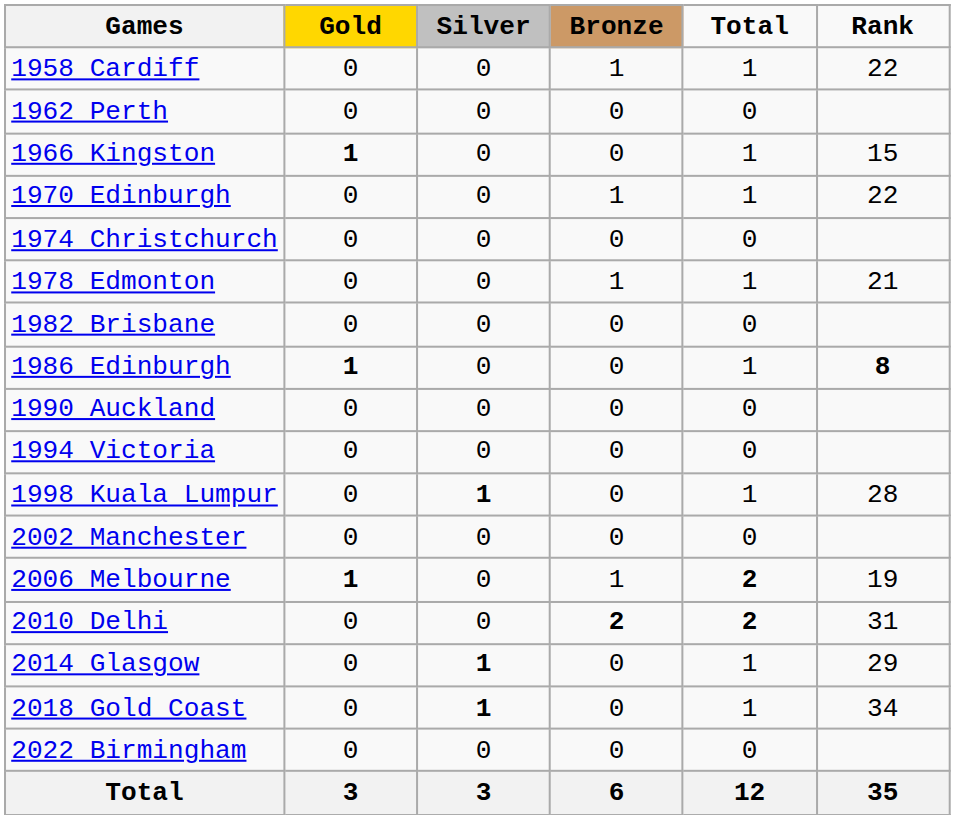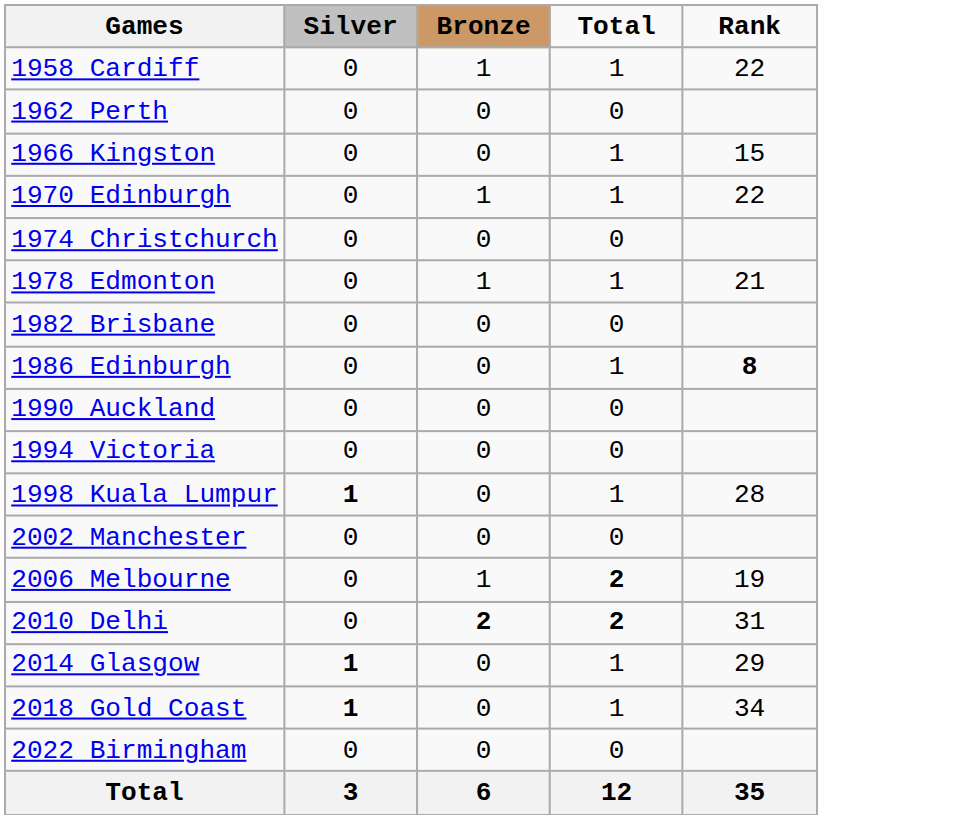 <table class="wikitable" style="text-align:center">
 <tr>
 <th>Games</th>
-<td width=60 bgcolor=gold><strong>Gold</strong></td>
 <td width=60 bgcolor=silver><strong>Silver</strong></td>
 <td width=60 bgcolor=cc9966><strong>Bronze</strong></td>
 <td width=60><strong>Total</strong></td>
 <td width=60><strong>Rank</strong></td>
 </tr>
 <tr>
 <td align=left> <a href='#'>1958 Cardiff</a></td>
-<td>0</td>
 <td>0</td>
 <td>1</td>
 <td>1</td>
 <td>22</td>
 </tr>
 <tr>
 <td align=left> <a href='#'>1962 Perth</a></td>
 <td>0</td>
 <td>0</td>
 <td>0</td>
-<td>0</td>
 <td></td>
 </tr>
 <tr>
 <td align=left> <a href='#'>1966 Kingston</a></td>
-<td><strong>1</strong></td>
 <td>0</td>
 <td>0</td>
 <td>1</td>
 <td>15</td>
 </tr>
 <tr>
 <td align=left> <a href='#'>1970 Edinburgh</a></td>
-<td>0</td>
 <td>0</td>
 <td>1</td>
 <td>1</td>
 <td>22</td>
 </tr>
 <tr>
 <td align=left> <a href='#'>1974 Christchurch</a></td>
 <td>0</td>
 <td>0</td>
 <td>0</td>
-<td>0</td>
 <td></td>
 </tr>
 <tr>
 <td align=left> <a href='#'>1978 Edmonton</a></td>
-<td>0</td>
 <td>0</td>
 <td>1</td>
 <td>1</td>
 <td>21</td>
 </tr>
 <tr>
 <td align=left> <a href='#'>1982 Brisbane</a></td>
 <td>0</td>
 <td>0</td>
 <td>0</td>
-<td>0</td>
 <td></td>
 </tr>
 <tr>
 <td align=left> <a href='#'>1986 Edinburgh</a></td>
-<td><strong>1</strong></td>
 <td>0</td>
 <td>0</td>
 <td>1</td>
 <td><strong>8</strong></td>
 </tr>
 <tr>
 <td align=left> <a href='#'>1990 Auckland</a></td>
 <td>0</td>
 <td>0</td>
 <td>0</td>
-<td>0</td>
 <td></td>
 </tr>
 <tr>
 <td align=left> <a href='#'>1994 Victoria</a></td>
 <td>0</td>
 <td>0</td>
 <td>0</td>
-<td>0</td>
 <td></td>
 </tr>
 <tr>
 <td align=left> <a href='#'>1998 Kuala Lumpur</a></td>
-<td>0</td>
 <td><strong>1</strong></td>
 <td>0</td>
 <td>1</td>
 <td>28</td>
 </tr>
 <tr>
 <td align=left> <a href='#'>2002 Manchester</a></td>
 <td>0</td>
 <td>0</td>
 <td>0</td>
-<td>0</td>
 <td></td>
 </tr>
 <tr>
 <td align=left> <a href='#'>2006 Melbourne</a></td>
-<td><strong>1</strong></td>
 <td>0</td>
 <td>1</td>
 <td><strong>2</strong></td>
 <td>19</td>
 </tr>
 <tr>
 <td align=left> <a href='#'>2010 Delhi</a></td>
 <td>0</td>
-<td>0</td>
 <td><strong>2</strong></td>
 <td><strong>2</strong></td>
 <td>31</td>
 </tr>
 <tr>
 <td align=left> <a href='#'>2014 Glasgow</a></td>
-<td>0</td>
 <td><strong>1</strong></td>
 <td>0</td>
 <td>1</td>
 <td>29</td>
 </tr>
 <tr>
 <td align=left> <a href='#'>2018 Gold Coast</a></td>
-<td>0</td>
 <td><strong>1</strong></td>
 <td>0</td>
 <td>1</td>
 <td>34</td>
 </tr>
 <tr>
 <td align=left> <a href='#'>2022 Birmingham</a></td>
 <td>0</td>
 <td>0</td>
 <td>0</td>
-<td>0</td>
 <td></td>
 </tr>
 <tr>
 <th>Total</th>
-<th>3</th>
 <th>3</th>
 <th>6</th>
 <th>12</th>
 <th>35</th>
 </tr>
 </table>
